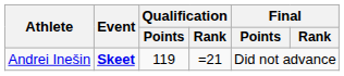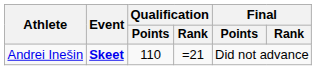 <table class="wikitable" style="font-size:90%">
 <tr>
 <th rowspan="2">Athlete</th>
 <th rowspan="2">Event</th>
 <th colspan=2>Qualification</th>
 <th colspan=2>Final</th>
 </tr>
 <tr style="font-size:95%">
 <th>Points</th>
 <th>Rank</th>
 <th>Points</th>
 <th>Rank</th>
 </tr>
 <tr align=center>
 <td align=left><a href='#'>Andrei Inešin</a></td>
 <td align=left><strong><a href='#'>Skeet</a></strong></td>
-<td>119</td>
+<td>110</td>
 <td>=21</td>
 <td colspan=2>Did not advance</td>
 </tr>
 </table>
